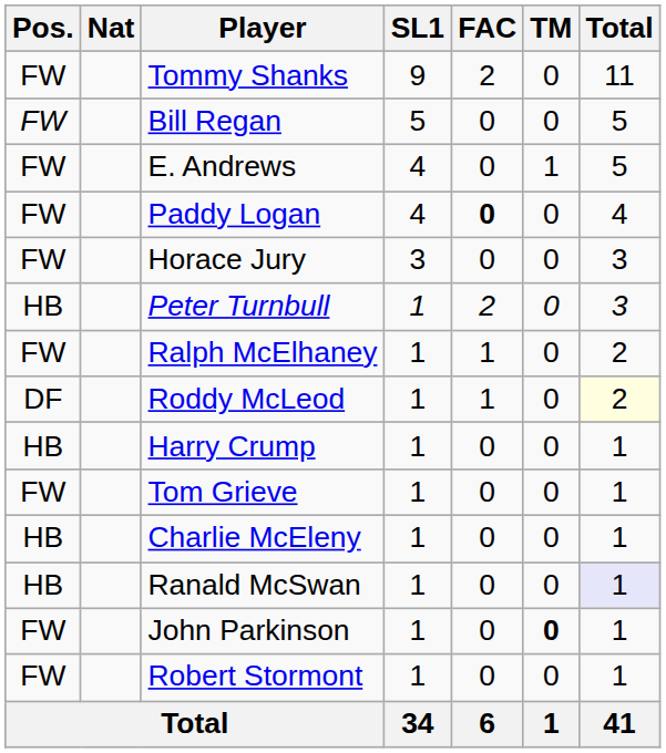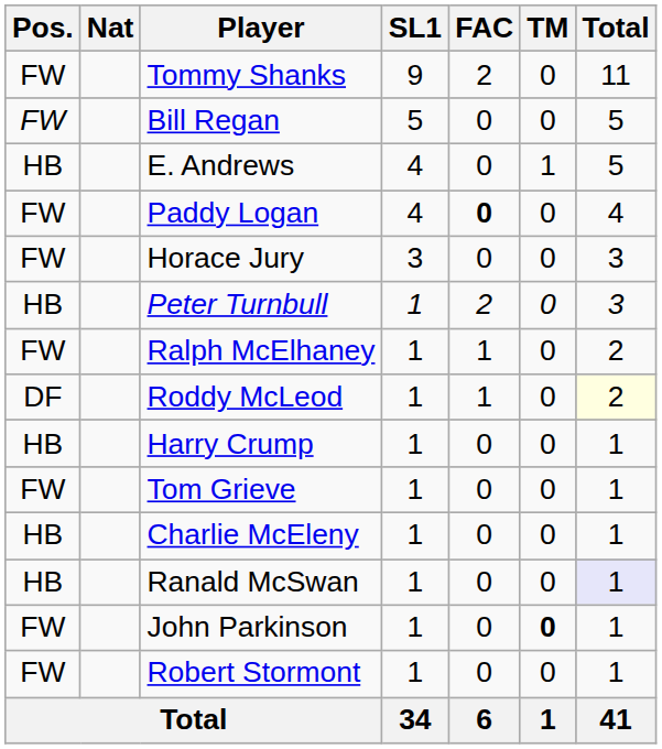 <table class="wikitable"  style="text-align:center; border:1px #aaa solid;">
 <tr>
 <th>Pos.</th>
 <th>Nat</th>
 <th>Player</th>
 <th>SL1</th>
 <th>FAC</th>
 <th>TM</th>
 <th>Total</th>
 </tr>
 <tr>
 <td>FW</td>
 <td></td>
 <td style="text-align:left;"><a href='#'>Tommy Shanks</a></td>
 <td>9</td>
 <td>2</td>
 <td>0</td>
 <td>11</td>
 </tr>
 <tr>
 <td><em>FW</em></td>
 <td></td>
 <td style="text-align:left;"><a href='#'>Bill Regan</a></td>
 <td>5</td>
 <td>0</td>
 <td>0</td>
 <td>5</td>
 </tr>
 <tr>
-<td>FW</td>
+<td>HB</td>
 <td></td>
 <td style="text-align:left;">E. Andrews</td>
 <td>4</td>
 <td>0</td>
 <td>1</td>
 <td>5</td>
 </tr>
 <tr>
 <td>FW</td>
 <td></td>
 <td style="text-align:left;"><a href='#'>Paddy Logan</a></td>
 <td>4</td>
 <td><strong>0</strong></td>
 <td>0</td>
 <td>4</td>
 </tr>
 <tr>
 <td>FW</td>
 <td></td>
 <td style="text-align:left;">Horace Jury</td>
 <td>3</td>
 <td>0</td>
 <td>0</td>
 <td>3</td>
 </tr>
 <tr>
 <td>HB</td>
 <td><em></em></td>
 <td style="text-align:left;"><a href='#'><em>Peter Turnbull</em></a></td>
 <td><em>1</em></td>
 <td><em>2</em></td>
 <td><em>0</em></td>
 <td><em>3</em></td>
 </tr>
 <tr>
 <td>FW</td>
 <td></td>
 <td style="text-align:left;"><a href='#'>Ralph McElhaney</a></td>
 <td>1</td>
 <td>1</td>
 <td>0</td>
 <td>2</td>
 </tr>
 <tr>
 <td>DF</td>
 <td></td>
 <td style="text-align:left;"><a href='#'>Roddy McLeod</a></td>
 <td>1</td>
 <td>1</td>
 <td>0</td>
 <td style="background: lightyellow;">2</td>
 </tr>
 <tr>
 <td>HB</td>
 <td></td>
 <td style="text-align:left;"><a href='#'>Harry Crump</a></td>
 <td>1</td>
 <td>0</td>
 <td>0</td>
 <td>1</td>
 </tr>
 <tr>
 <td>FW</td>
 <td></td>
 <td style="text-align:left;"><a href='#'>Tom Grieve</a></td>
 <td>1</td>
 <td>0</td>
 <td>0</td>
 <td>1</td>
 </tr>
 <tr>
 <td>HB</td>
 <td></td>
 <td style="text-align:left;"><a href='#'>Charlie McEleny</a></td>
 <td>1</td>
 <td>0</td>
 <td>0</td>
 <td>1</td>
 </tr>
 <tr>
 <td>HB</td>
 <td></td>
 <td style="text-align:left;">Ranald McSwan</td>
 <td>1</td>
 <td>0</td>
 <td>0</td>
 <td style="background: lavender;">1</td>
 </tr>
 <tr>
 <td>FW</td>
 <td></td>
 <td style="text-align:left;">John Parkinson</td>
 <td>1</td>
 <td>0</td>
 <td><strong>0</strong></td>
 <td>1</td>
 </tr>
 <tr>
 <td>FW</td>
 <td></td>
 <td style="text-align:left;"><a href='#'>Robert Stormont</a></td>
 <td>1</td>
 <td>0</td>
 <td>0</td>
 <td>1</td>
 </tr>
 <tr>
 <th colspan="3">Total</th>
 <th>34</th>
 <th>6</th>
 <th>1</th>
 <th>41</th>
 </tr>
 </table>
